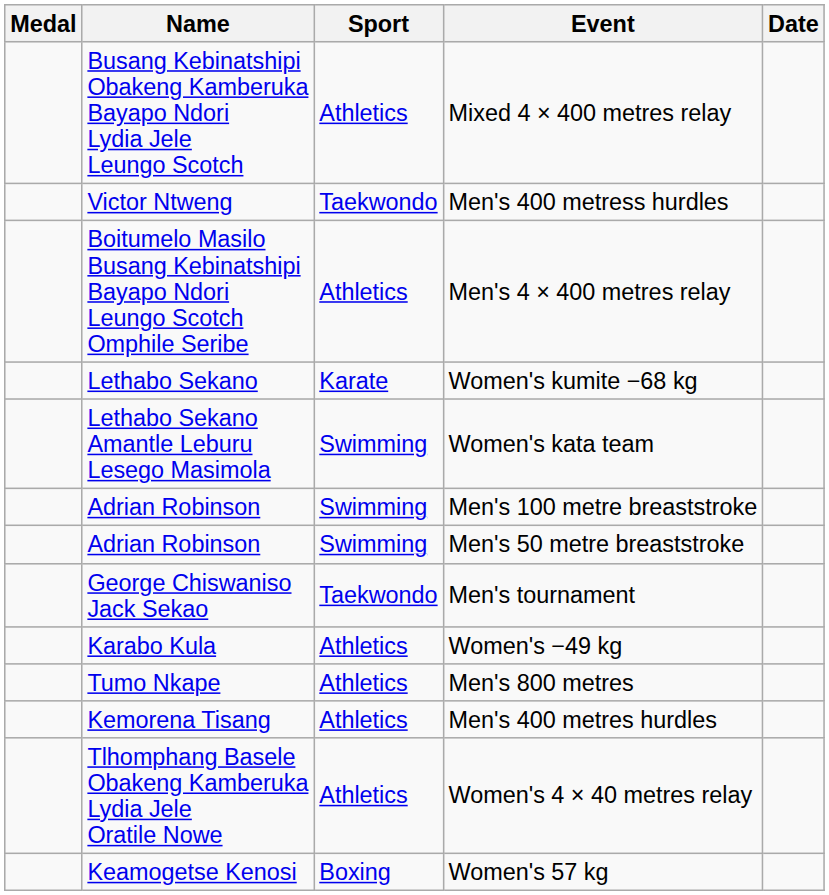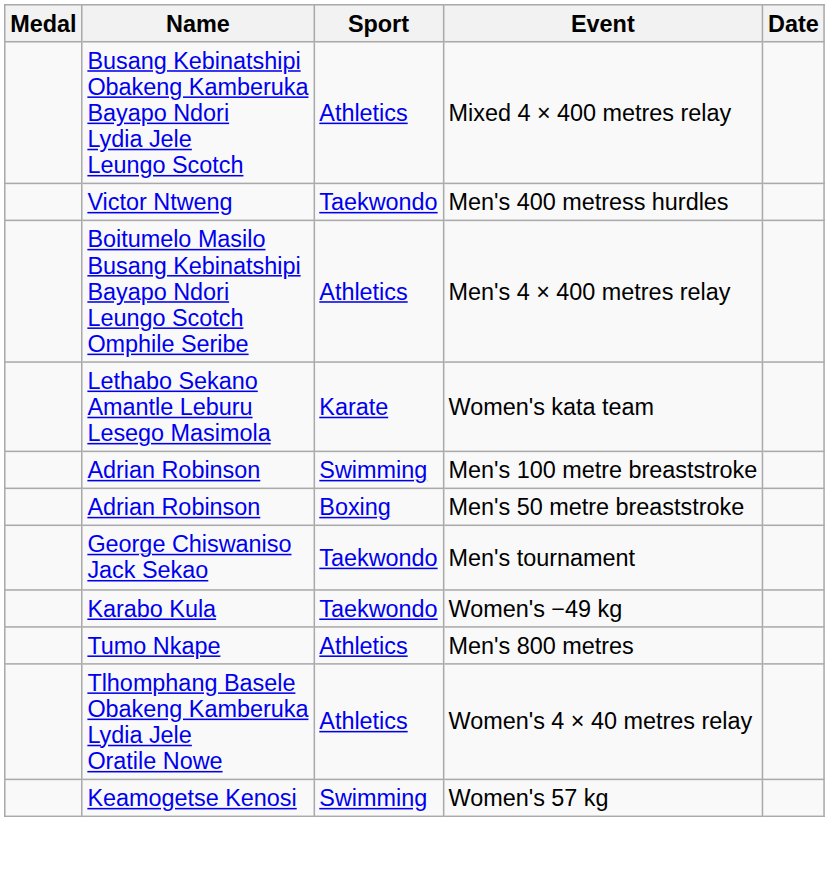 <table class="wikitable sortable" style="font-size:95%">
 <tr>
 <th>Medal</th>
 <th>Name</th>
 <th>Sport</th>
 <th>Event</th>
 <th>Date</th>
 </tr>
 <tr>
 <td></td>
 <td><a href='#'>Busang Kebinatshipi</a><br><a href='#'>Obakeng Kamberuka</a><br><a href='#'>Bayapo Ndori</a><br><a href='#'>Lydia Jele</a><br><a href='#'>Leungo Scotch</a></td>
 <td><a href='#'>Athletics</a></td>
 <td>Mixed 4 × 400 metres relay</td>
 <td></td>
 </tr>
 <tr>
 <td></td>
 <td><a href='#'>Victor Ntweng</a></td>
 <td><a href='#'>Taekwondo</a></td>
 <td>Men's 400 metress hurdles</td>
 <td></td>
 </tr>
 <tr>
 <td></td>
 <td><a href='#'>Boitumelo Masilo</a><br><a href='#'>Busang Kebinatshipi</a><br><a href='#'>Bayapo Ndori</a><br><a href='#'>Leungo Scotch</a><br><a href='#'>Omphile Seribe</a></td>
 <td><a href='#'>Athletics</a></td>
 <td>Men's 4 × 400 metres relay</td>
 <td></td>
 </tr>
 <tr>
 <td></td>
-<td><a href='#'>Lethabo Sekano</a></td>
+<td><a href='#'>Lethabo Sekano</a><br><a href='#'>Amantle Leburu</a><br><a href='#'>Lesego Masimola</a></td>
 <td><a href='#'>Karate</a></td>
-<td>Women's kumite −68 kg</td>
-<td></td>
-</tr>
-<tr>
-<td></td>
-<td><a href='#'>Lethabo Sekano</a><br><a href='#'>Amantle Leburu</a><br><a href='#'>Lesego Masimola</a></td>
-<td><a href='#'>Swimming</a></td>
 <td>Women's kata team</td>
 <td></td>
 </tr>
 <tr>
 <td></td>
 <td><a href='#'>Adrian Robinson</a></td>
 <td><a href='#'>Swimming</a></td>
 <td>Men's 100 metre breaststroke</td>
 <td></td>
 </tr>
 <tr>
 <td></td>
 <td><a href='#'>Adrian Robinson</a></td>
-<td><a href='#'>Swimming</a></td>
+<td><a href='#'>Boxing</a></td>
 <td>Men's 50 metre breaststroke</td>
 <td></td>
 </tr>
 <tr>
 <td></td>
 <td><a href='#'>George Chiswaniso</a><br><a href='#'>Jack Sekao</a></td>
 <td><a href='#'>Taekwondo</a></td>
 <td>Men's tournament</td>
 <td></td>
 </tr>
 <tr>
 <td></td>
 <td><a href='#'>Karabo Kula</a></td>
-<td><a href='#'>Athletics</a></td>
+<td><a href='#'>Taekwondo</a></td>
 <td>Women's −49 kg</td>
 <td></td>
 </tr>
 <tr>
 <td></td>
 <td><a href='#'>Tumo Nkape</a></td>
 <td><a href='#'>Athletics</a></td>
 <td>Men's 800 metres</td>
 <td></td>
 </tr>
 <tr>
 <td></td>
-<td><a href='#'>Kemorena Tisang</a></td>
-<td><a href='#'>Athletics</a></td>
-<td>Men's 400 metres hurdles</td>
-<td></td>
-</tr>
-<tr>
-<td></td>
 <td><a href='#'>Tlhomphang Basele</a><br><a href='#'>Obakeng Kamberuka</a><br><a href='#'>Lydia Jele</a><br><a href='#'>Oratile Nowe</a></td>
 <td><a href='#'>Athletics</a></td>
 <td>Women's 4 × 40 metres relay</td>
 <td></td>
 </tr>
 <tr>
 <td></td>
 <td><a href='#'>Keamogetse Kenosi</a></td>
-<td><a href='#'>Boxing</a></td>
+<td><a href='#'>Swimming</a></td>
 <td>Women's 57 kg</td>
 <td></td>
 </tr>
 </table>
